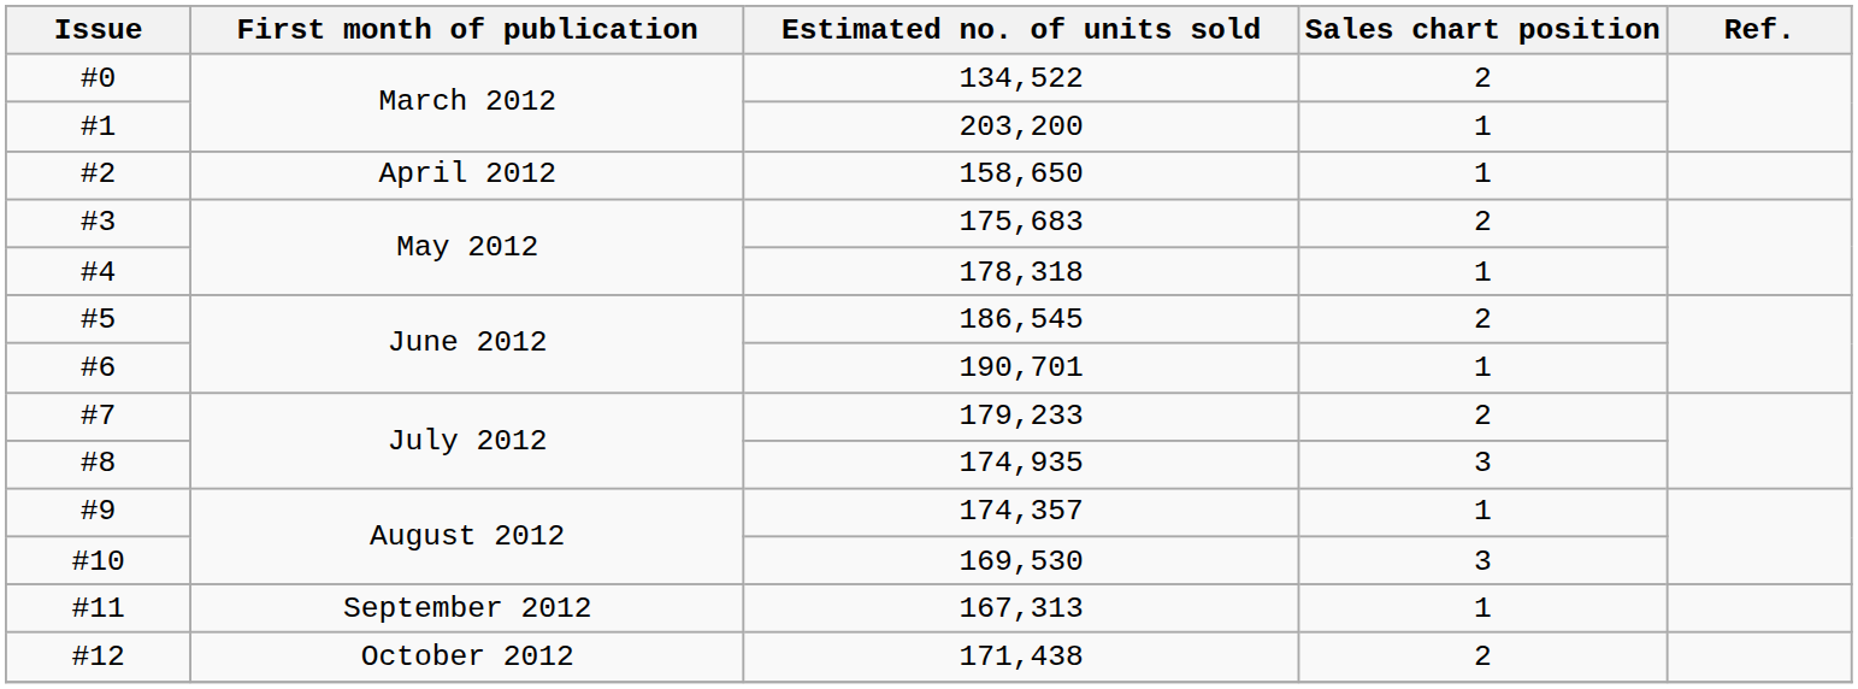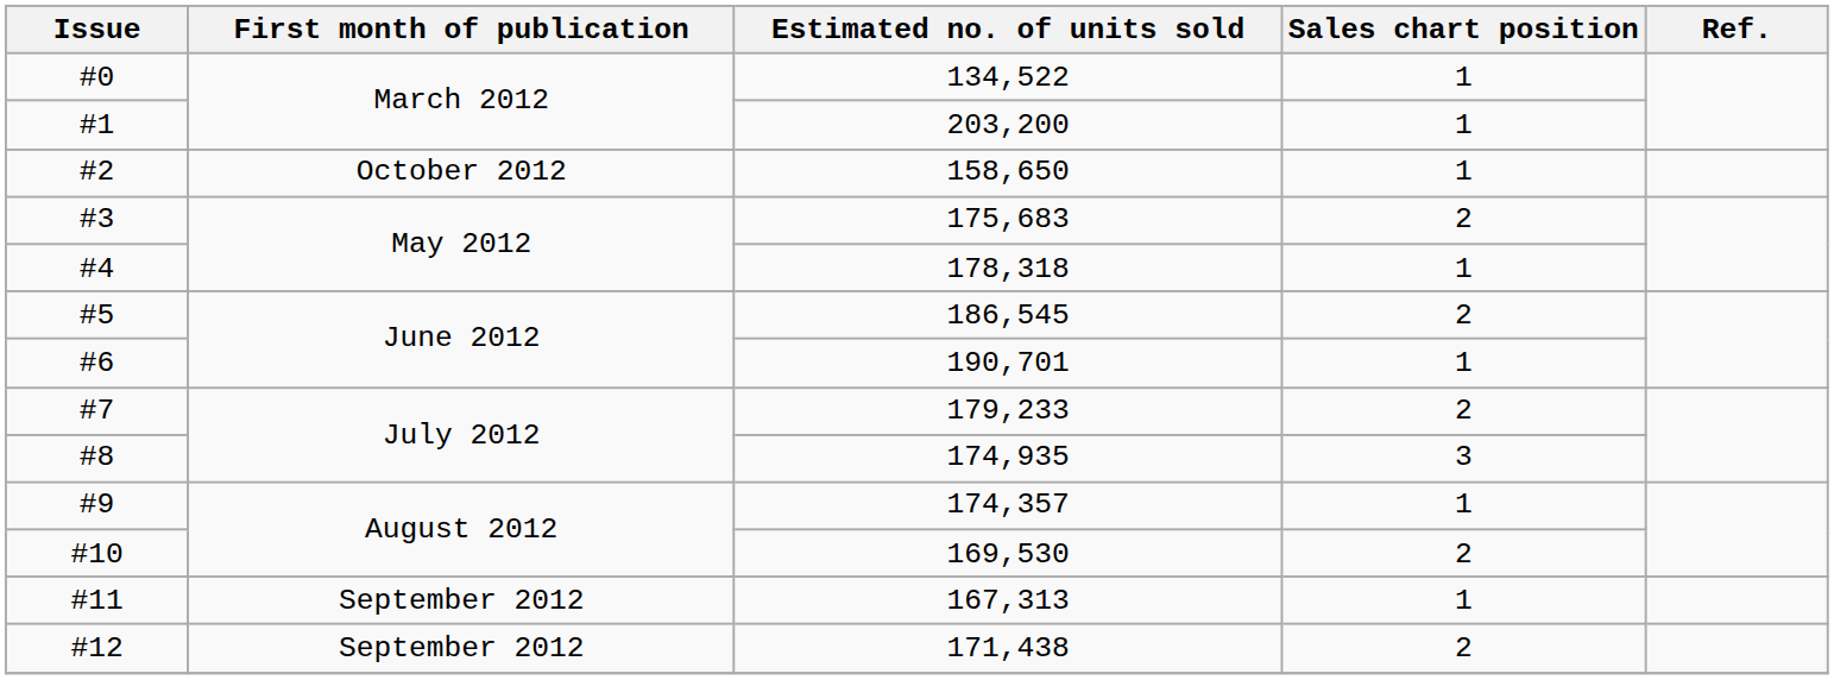 <table class="wikitable" style="width:auto; text-align:center;">
 <tr>
 <th width=10%>Issue</th>
 <th width=30%>First month of publication</th>
 <th width=30%>Estimated no. of units sold</th>
 <th width=20%>Sales chart position</th>
 <th width=10%>Ref.</th>
 </tr>
 <tr>
 <td>#0</td>
 <td rowspan="2">March 2012</td>
 <td>134,522</td>
-<td>2</td>
+<td>1</td>
 <td rowspan="2"></td>
 </tr>
 <tr>
 <td>#1</td>
 <td>203,200</td>
 <td>1</td>
 </tr>
 <tr>
 <td>#2</td>
-<td>April 2012</td>
+<td>October 2012</td>
 <td>158,650</td>
 <td>1</td>
 <td></td>
 </tr>
 <tr>
 <td>#3</td>
 <td rowspan="2">May 2012</td>
 <td>175,683</td>
 <td>2</td>
 <td rowspan="2"></td>
 </tr>
 <tr>
 <td>#4</td>
 <td>178,318</td>
 <td>1</td>
 </tr>
 <tr>
 <td>#5</td>
 <td rowspan="2">June 2012</td>
 <td>186,545</td>
 <td>2</td>
 <td rowspan="2"></td>
 </tr>
 <tr>
 <td>#6</td>
 <td>190,701</td>
 <td>1</td>
 </tr>
 <tr>
 <td>#7</td>
 <td rowspan="2">July 2012</td>
 <td>179,233</td>
 <td>2</td>
 <td rowspan="2"></td>
 </tr>
 <tr>
 <td>#8</td>
 <td>174,935</td>
 <td>3</td>
 </tr>
 <tr>
 <td>#9</td>
 <td rowspan="2">August 2012</td>
 <td>174,357</td>
 <td>1</td>
 <td rowspan="2"></td>
 </tr>
 <tr>
 <td>#10</td>
 <td>169,530</td>
-<td>3</td>
+<td>2</td>
 </tr>
 <tr>
 <td>#11</td>
 <td>September 2012</td>
 <td>167,313</td>
 <td>1</td>
 <td></td>
 </tr>
 <tr>
 <td>#12</td>
-<td>October 2012</td>
+<td>September 2012</td>
 <td>171,438</td>
 <td>2</td>
 <td></td>
 </tr>
 <tr>
 </tr>
 </table>
